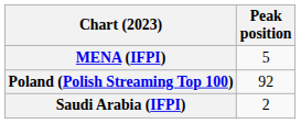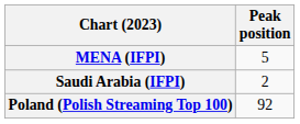 <table class="wikitable plainrowheaders sortable" style="text-align:center">
 <tr>
 <th>Chart (2023)</th>
 <th>Peak<br>position</th>
 </tr>
 <tr>
 <th scope="row"><a href='#'>MENA</a>  (<a href='#'>IFPI</a>)</th>
 <td>5</td>
 </tr>
 <tr>
+<th scope="row">Saudi Arabia (<a href='#'>IFPI</a>)</th>
+<td>2</td>
+</tr>
+<tr>
 <th scope="row">Poland (<a href='#'>Polish Streaming Top 100</a>)</th>
 <td>92</td>
 </tr>
-<tr>
-<th scope="row">Saudi Arabia (<a href='#'>IFPI</a>)</th>
-<td>2</td>
-</tr>
 </table>
